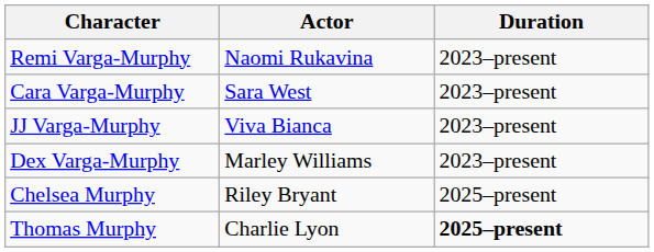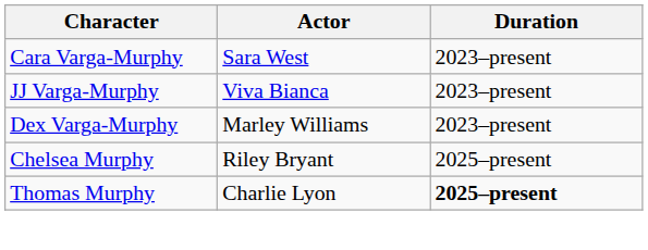 <table class="wikitable">
 <tr>
 <th style="width:150px;">Character</th>
 <th style="width:150px;">Actor</th>
 <th style="width:150px;">Duration</th>
-</tr>
-<tr>
-<td><a href='#'>Remi Varga-Murphy</a></td>
-<td><a href='#'>Naomi Rukavina</a></td>
-<td>2023–present</td>
 </tr>
 <tr>
 <td><a href='#'>Cara Varga-Murphy</a></td>
 <td><a href='#'>Sara West</a></td>
 <td>2023–present</td>
 </tr>
 <tr>
 <td><a href='#'>JJ Varga-Murphy</a></td>
 <td><a href='#'>Viva Bianca</a></td>
 <td>2023–present</td>
 </tr>
 <tr>
 <td><a href='#'>Dex Varga-Murphy</a></td>
 <td>Marley Williams</td>
 <td>2023–present</td>
 </tr>
 <tr>
 <td><a href='#'>Chelsea Murphy</a></td>
 <td>Riley Bryant</td>
 <td>2025–present</td>
 </tr>
 <tr>
 <td><a href='#'>Thomas Murphy</a></td>
 <td>Charlie Lyon</td>
 <td><strong>2025–present</strong></td>
 </tr>
 </table>
